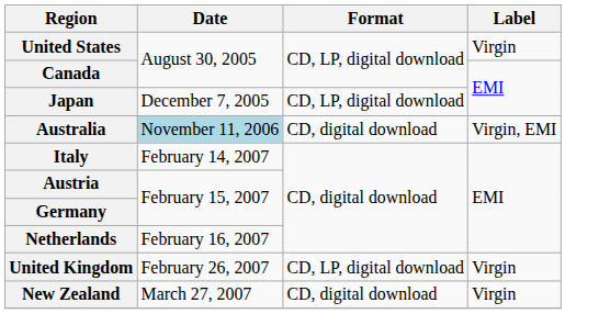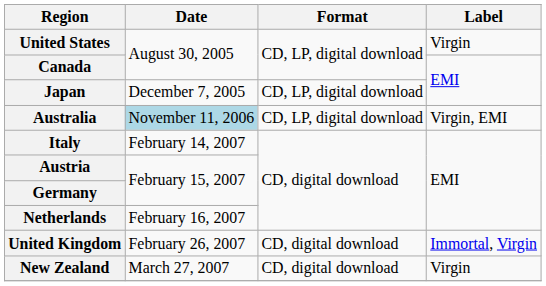 <table class="wikitable plainrowheaders">
 <tr>
 <th scope="col">Region</th>
 <th scope="col">Date</th>
 <th scope="col">Format</th>
 <th scope="col">Label</th>
 </tr>
 <tr>
 <th scope="row">United States</th>
 <td rowspan="2">August 30, 2005</td>
 <td rowspan="2">CD, LP, digital download</td>
 <td>Virgin</td>
 </tr>
 <tr>
 <th scope="row">Canada</th>
 <td rowspan="2"><a href='#'>EMI</a></td>
 </tr>
 <tr>
 <th scope="row">Japan</th>
 <td>December 7, 2005</td>
 <td>CD, LP, digital download</td>
 </tr>
 <tr>
 <th scope="row">Australia</th>
 <td style="background: lightblue;">November 11, 2006</td>
-<td>CD, digital download</td>
+<td>CD, LP, digital download</td>
 <td>Virgin, EMI</td>
 </tr>
 <tr>
 <th scope="row">Italy</th>
 <td>February 14, 2007</td>
 <td rowspan="4">CD, digital download</td>
 <td rowspan="4">EMI</td>
 </tr>
 <tr>
 <th scope="row">Austria</th>
 <td rowspan="2">February 15, 2007</td>
 </tr>
 <tr>
 <th scope="row">Germany</th>
 </tr>
 <tr>
 <th scope="row">Netherlands</th>
 <td>February 16, 2007</td>
 </tr>
 <tr>
 <th scope="row">United Kingdom</th>
 <td>February 26, 2007</td>
-<td>CD, LP, digital download</td>
-<td>Virgin</td>
+<td>CD, digital download</td>
+<td><a href='#'>Immortal</a>, <a href='#'>Virgin</a></td>
 </tr>
 <tr>
 <th scope="row">New Zealand</th>
 <td>March 27, 2007</td>
 <td>CD, digital download</td>
 <td>Virgin</td>
 </tr>
 <tr>
 </tr>
 </table>
